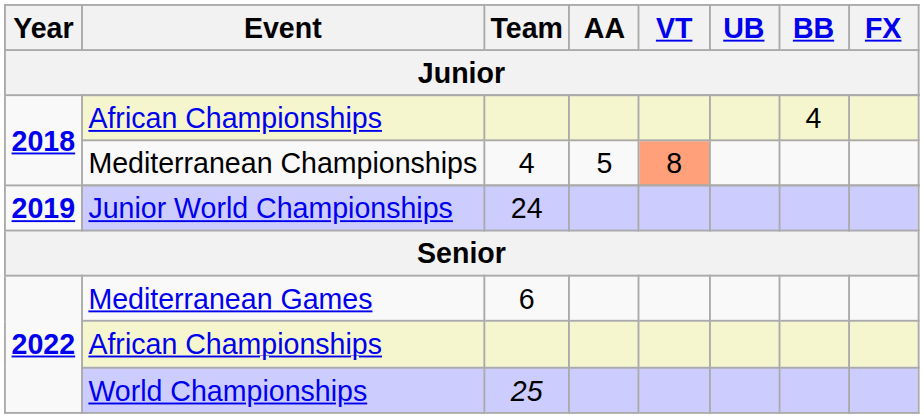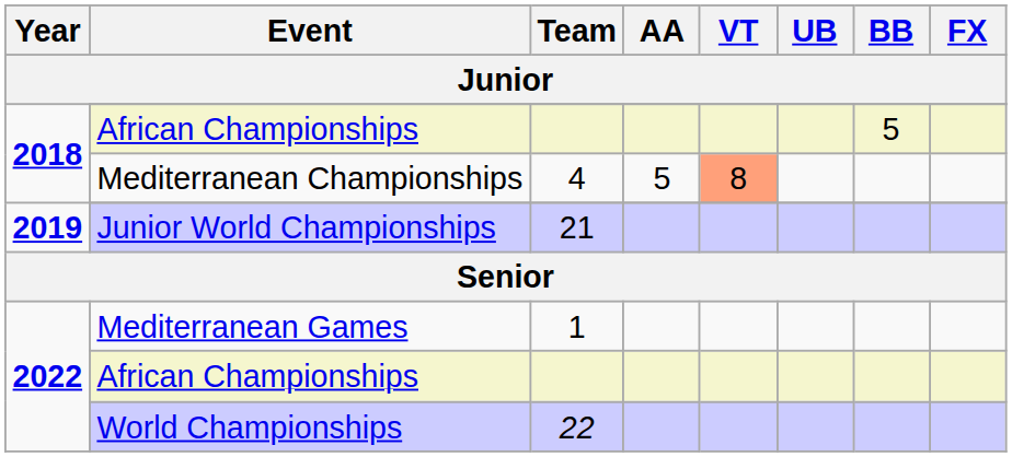 <table class="wikitable" style="text-align:center; font-size:95%;">
 <tr>
 <th align=center>Year</th>
 <th align=center>Event</th>
 <th style="width:30px;">Team</th>
 <th style="width:30px;">AA</th>
 <th style="width:30px;"><a href='#'>VT</a></th>
 <th style="width:30px;"><a href='#'>UB</a></th>
 <th style="width:30px;"><a href='#'>BB</a></th>
 <th style="width:30px;"><a href='#'>FX</a></th>
 </tr>
 <tr>
 <th colspan="8"><strong>Junior</strong></th>
 </tr>
 <tr>
 <td rowspan="3"><strong><a href='#'>2018</a></strong></td>
 </tr>
 <tr bgcolor=#F5F6CE>
 <td align=left><a href='#'>African Championships</a></td>
 <td></td>
 <td></td>
 <td></td>
 <td></td>
-<td>4</td>
+<td>5</td>
 <td></td>
 </tr>
 <tr>
 <td align=left>Mediterranean Championships</td>
 <td>4</td>
 <td>5</td>
 <td style="background: lightsalmon;">8</td>
 <td></td>
 <td></td>
 <td></td>
 </tr>
 <tr>
 <td rowspan="2"><strong><a href='#'>2019</a></strong></td>
 </tr>
 <tr bgcolor=#CCCCFF>
 <td align=left><a href='#'>Junior World Championships</a></td>
-<td>24</td>
+<td>21</td>
 <td></td>
 <td></td>
 <td></td>
 <td></td>
 <td></td>
 </tr>
 <tr>
 <th colspan="8"><strong>Senior</strong></th>
 </tr>
 <tr>
 <td rowspan="3"><strong><a href='#'>2022</a></strong></td>
 <td align=left><a href='#'>Mediterranean Games</a></td>
-<td>6</td>
+<td>1</td>
 <td></td>
 <td></td>
 <td></td>
 <td></td>
 <td></td>
 </tr>
 <tr bgcolor="#f5f6ce">
 <td align=left><a href='#'>African Championships</a></td>
 <td></td>
 <td></td>
 <td></td>
 <td></td>
 <td></td>
 <td></td>
 </tr>
 <tr bgcolor=#CCCCFF>
 <td align=left><a href='#'>World Championships</a></td>
-<td><em>25</em></td>
+<td><em>22</em></td>
 <td></td>
 <td></td>
 <td></td>
 <td></td>
 <td></td>
 </tr>
 </table>
